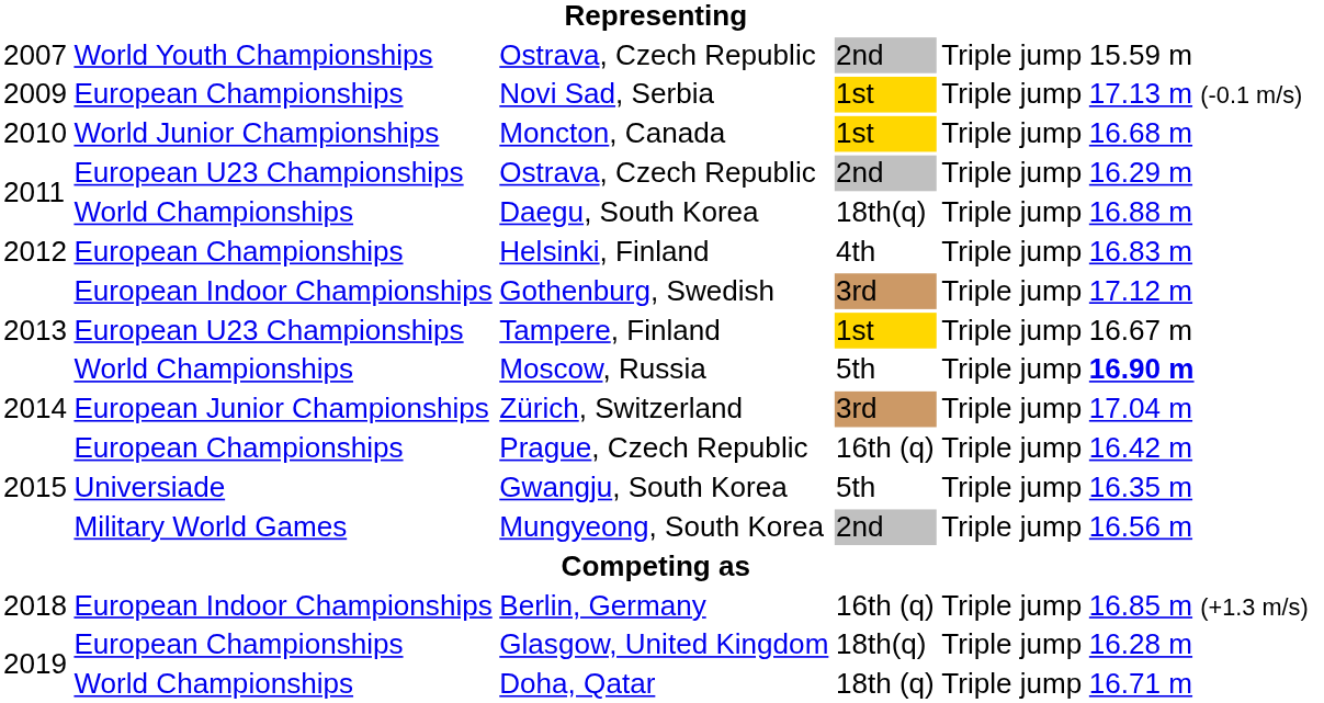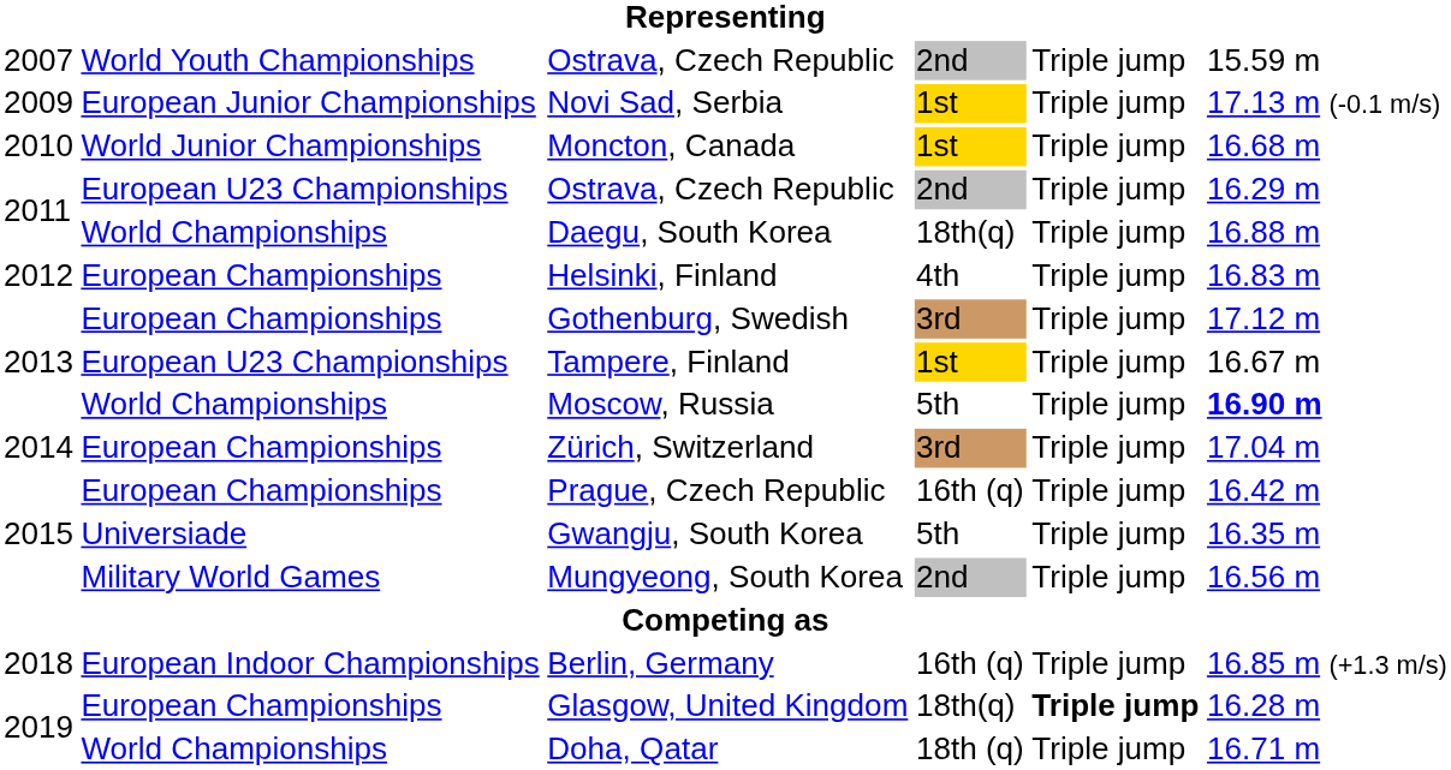 <table>
 <tr>
 <th colspan="6">Representing </th>
 </tr>
 <tr>
 <td>2007</td>
 <td><a href='#'>World Youth Championships</a></td>
 <td><a href='#'>Ostrava</a>, Czech Republic</td>
 <td bgcolor="silver">2nd</td>
 <td>Triple jump</td>
 <td>15.59 m</td>
 </tr>
 <tr>
 <td>2009</td>
-<td><a href='#'>European Championships</a></td>
+<td><a href='#'>European Junior Championships</a></td>
 <td><a href='#'>Novi Sad</a>, Serbia</td>
 <td bgcolor="gold">1st</td>
 <td>Triple jump</td>
 <td><a href='#'>17.13 m</a>  <small>(-0.1 m/s)</small></td>
 </tr>
 <tr>
 <td>2010</td>
 <td><a href='#'>World Junior Championships</a></td>
 <td><a href='#'>Moncton</a>, Canada</td>
 <td bgcolor="gold">1st</td>
 <td>Triple jump</td>
 <td><a href='#'>16.68 m</a></td>
 </tr>
 <tr>
 <td rowspan=2>2011</td>
 <td><a href='#'>European U23 Championships</a></td>
 <td><a href='#'>Ostrava</a>, Czech Republic</td>
 <td bgcolor=silver>2nd</td>
 <td>Triple jump</td>
 <td><a href='#'>16.29 m</a></td>
 </tr>
 <tr>
 <td><a href='#'>World Championships</a></td>
 <td><a href='#'>Daegu</a>, South Korea</td>
 <td>18th(q)</td>
 <td>Triple jump</td>
 <td><a href='#'>16.88 m</a></td>
 </tr>
 <tr>
 <td>2012</td>
 <td><a href='#'>European Championships</a></td>
 <td><a href='#'>Helsinki</a>, Finland</td>
 <td>4th</td>
 <td>Triple jump</td>
 <td><a href='#'>16.83 m</a></td>
 </tr>
 <tr>
 <td rowspan=3>2013</td>
-<td><a href='#'>European Indoor Championships</a></td>
+<td><a href='#'>European Championships</a></td>
 <td><a href='#'>Gothenburg</a>, Swedish</td>
 <td bgcolor="cc9966">3rd</td>
 <td>Triple jump</td>
 <td><a href='#'>17.12 m</a></td>
 </tr>
 <tr>
 <td><a href='#'>European U23 Championships</a></td>
 <td><a href='#'>Tampere</a>, Finland</td>
 <td bgcolor=gold>1st</td>
 <td>Triple jump</td>
 <td>16.67 m</td>
 </tr>
 <tr>
 <td><a href='#'>World Championships</a></td>
 <td><a href='#'>Moscow</a>, Russia</td>
 <td>5th</td>
 <td>Triple jump</td>
 <td><strong><a href='#'>16.90 m</a></strong></td>
 </tr>
 <tr>
 <td>2014</td>
-<td><a href='#'>European Junior Championships</a></td>
+<td><a href='#'>European Championships</a></td>
 <td><a href='#'>Zürich</a>, Switzerland</td>
 <td bgcolor="cc9966">3rd</td>
 <td>Triple jump</td>
 <td><a href='#'>17.04 m</a></td>
 </tr>
 <tr>
 <td rowspan=3>2015</td>
 <td><a href='#'>European Championships</a></td>
 <td><a href='#'>Prague</a>, Czech Republic</td>
 <td>16th (q)</td>
 <td>Triple jump</td>
 <td><a href='#'>16.42 m</a></td>
 </tr>
 <tr>
 <td><a href='#'>Universiade</a></td>
 <td><a href='#'>Gwangju</a>, South Korea</td>
 <td>5th</td>
 <td>Triple jump</td>
 <td><a href='#'>16.35 m</a></td>
 </tr>
 <tr>
 <td><a href='#'>Military World Games</a></td>
 <td><a href='#'>Mungyeong</a>, South Korea</td>
 <td bgcolor=silver>2nd</td>
 <td>Triple jump</td>
 <td><a href='#'>16.56 m</a></td>
 </tr>
 <tr>
 <th colspan="6">Competing as </th>
 </tr>
 <tr>
 <td>2018</td>
 <td><a href='#'>European Indoor Championships</a></td>
 <td><a href='#'>Berlin, Germany</a></td>
 <td>16th (q)</td>
 <td>Triple jump</td>
 <td><a href='#'>16.85 m</a>  <small>(+1.3 m/s)</small></td>
 </tr>
 <tr>
 <td rowspan=2>2019</td>
 <td><a href='#'>European Championships</a></td>
 <td><a href='#'>Glasgow, United Kingdom</a></td>
 <td>18th(q)</td>
-<td>Triple jump</td>
+<td><strong>Triple jump</strong></td>
 <td><a href='#'>16.28 m</a></td>
 </tr>
 <tr>
 <td><a href='#'>World Championships</a></td>
 <td><a href='#'>Doha, Qatar</a></td>
 <td>18th (q)</td>
 <td>Triple jump</td>
 <td><a href='#'>16.71 m</a></td>
 </tr>
 </table>
